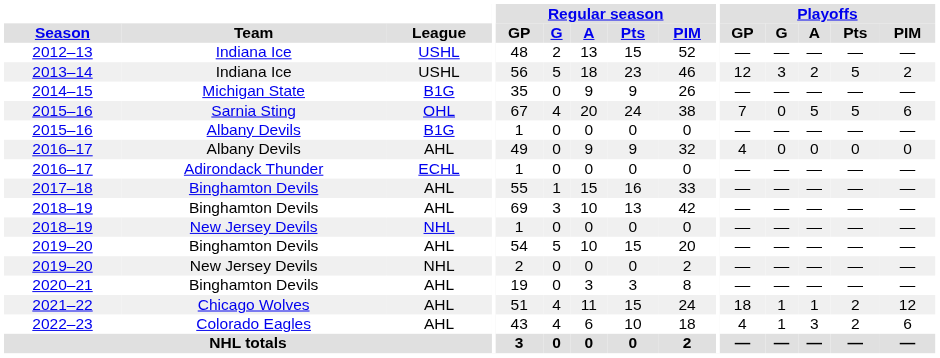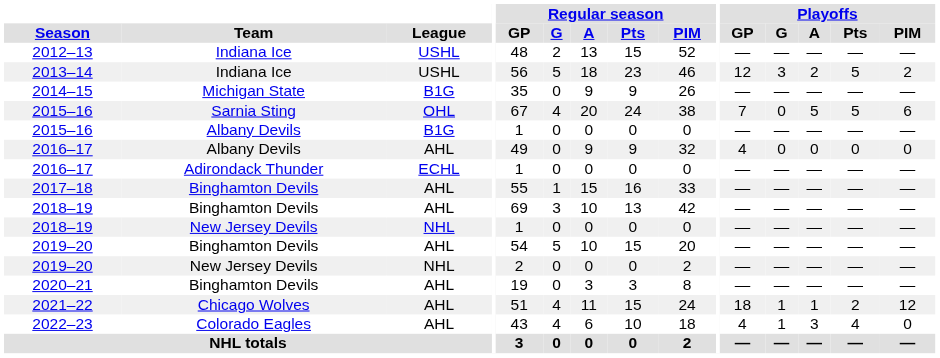 <table border="0" cellpadding="1" cellspacing="0" style="text-align:center; width:60em">
 <tr bgcolor="#e0e0e0">
 <th colspan="3" bgcolor="#ffffff"></th>
 <th rowspan="99" bgcolor="#ffffff"></th>
 <th colspan="5"><a href='#'>Regular season</a></th>
 <th rowspan="99" bgcolor="#ffffff"></th>
 <th colspan="5"><a href='#'>Playoffs</a></th>
 </tr>
 <tr bgcolor="#e0e0e0">
 <th><a href='#'>Season</a></th>
 <th>Team</th>
 <th>League</th>
 <th>GP</th>
 <th><a href='#'>G</a></th>
 <th><a href='#'>A</a></th>
 <th><a href='#'>Pts</a></th>
 <th><a href='#'>PIM</a></th>
 <th>GP</th>
 <th>G</th>
 <th>A</th>
 <th>Pts</th>
 <th>PIM</th>
 </tr>
 <tr>
 <td><a href='#'>2012–13</a></td>
 <td><a href='#'>Indiana Ice</a></td>
 <td><a href='#'>USHL</a></td>
 <td>48</td>
 <td>2</td>
 <td>13</td>
 <td>15</td>
 <td>52</td>
 <td>—</td>
 <td>—</td>
 <td>—</td>
 <td>—</td>
 <td>—</td>
 </tr>
 <tr bgcolor="#f0f0f0">
 <td><a href='#'>2013–14</a></td>
 <td>Indiana Ice</td>
 <td>USHL</td>
 <td>56</td>
 <td>5</td>
 <td>18</td>
 <td>23</td>
 <td>46</td>
 <td>12</td>
 <td>3</td>
 <td>2</td>
 <td>5</td>
 <td>2</td>
 </tr>
 <tr>
 <td><a href='#'>2014–15</a></td>
 <td><a href='#'>Michigan State</a></td>
 <td><a href='#'>B1G</a></td>
 <td>35</td>
 <td>0</td>
 <td>9</td>
 <td>9</td>
 <td>26</td>
 <td>—</td>
 <td>—</td>
 <td>—</td>
 <td>—</td>
 <td>—</td>
 </tr>
 <tr bgcolor="#f0f0f0">
 <td><a href='#'>2015–16</a></td>
 <td><a href='#'>Sarnia Sting</a></td>
 <td><a href='#'>OHL</a></td>
 <td>67</td>
 <td>4</td>
 <td>20</td>
 <td>24</td>
 <td>38</td>
 <td>7</td>
 <td>0</td>
 <td>5</td>
 <td>5</td>
 <td>6</td>
 </tr>
 <tr>
 <td><a href='#'>2015–16</a></td>
 <td><a href='#'>Albany Devils</a></td>
 <td><a href='#'>B1G</a></td>
 <td>1</td>
 <td>0</td>
 <td>0</td>
 <td>0</td>
 <td>0</td>
 <td>—</td>
 <td>—</td>
 <td>—</td>
 <td>—</td>
 <td>—</td>
 </tr>
 <tr bgcolor="#f0f0f0">
 <td><a href='#'>2016–17</a></td>
 <td>Albany Devils</td>
 <td>AHL</td>
 <td>49</td>
 <td>0</td>
 <td>9</td>
 <td>9</td>
 <td>32</td>
 <td>4</td>
 <td>0</td>
 <td>0</td>
 <td>0</td>
 <td>0</td>
 </tr>
 <tr>
 <td><a href='#'>2016–17</a></td>
 <td><a href='#'>Adirondack Thunder</a></td>
 <td><a href='#'>ECHL</a></td>
 <td>1</td>
 <td>0</td>
 <td>0</td>
 <td>0</td>
 <td>0</td>
 <td>—</td>
 <td>—</td>
 <td>—</td>
 <td>—</td>
 <td>—</td>
 </tr>
 <tr bgcolor="#f0f0f0">
 <td><a href='#'>2017–18</a></td>
 <td><a href='#'>Binghamton Devils</a></td>
 <td>AHL</td>
 <td>55</td>
 <td>1</td>
 <td>15</td>
 <td>16</td>
 <td>33</td>
 <td>—</td>
 <td>—</td>
 <td>—</td>
 <td>—</td>
 <td>—</td>
 </tr>
 <tr>
 <td><a href='#'>2018–19</a></td>
 <td>Binghamton Devils</td>
 <td>AHL</td>
 <td>69</td>
 <td>3</td>
 <td>10</td>
 <td>13</td>
 <td>42</td>
 <td>—</td>
 <td>—</td>
 <td>—</td>
 <td>—</td>
 <td>—</td>
 </tr>
 <tr bgcolor="#f0f0f0">
 <td><a href='#'>2018–19</a></td>
 <td><a href='#'>New Jersey Devils</a></td>
 <td><a href='#'>NHL</a></td>
 <td>1</td>
 <td>0</td>
 <td>0</td>
 <td>0</td>
 <td>0</td>
 <td>—</td>
 <td>—</td>
 <td>—</td>
 <td>—</td>
 <td>—</td>
 </tr>
 <tr>
 <td><a href='#'>2019–20</a></td>
 <td>Binghamton Devils</td>
 <td>AHL</td>
 <td>54</td>
 <td>5</td>
 <td>10</td>
 <td>15</td>
 <td>20</td>
 <td>—</td>
 <td>—</td>
 <td>—</td>
 <td>—</td>
 <td>—</td>
 </tr>
 <tr bgcolor="#f0f0f0">
 <td><a href='#'>2019–20</a></td>
 <td>New Jersey Devils</td>
 <td>NHL</td>
 <td>2</td>
 <td>0</td>
 <td>0</td>
 <td>0</td>
 <td>2</td>
 <td>—</td>
 <td>—</td>
 <td>—</td>
 <td>—</td>
 <td>—</td>
 </tr>
 <tr>
 <td><a href='#'>2020–21</a></td>
 <td>Binghamton Devils</td>
 <td>AHL</td>
 <td>19</td>
 <td>0</td>
 <td>3</td>
 <td>3</td>
 <td>8</td>
 <td>—</td>
 <td>—</td>
 <td>—</td>
 <td>—</td>
 <td>—</td>
 </tr>
 <tr bgcolor="#f0f0f0">
 <td><a href='#'>2021–22</a></td>
 <td><a href='#'>Chicago Wolves</a></td>
 <td>AHL</td>
 <td>51</td>
 <td>4</td>
 <td>11</td>
 <td>15</td>
 <td>24</td>
 <td>18</td>
 <td>1</td>
 <td>1</td>
 <td>2</td>
 <td>12</td>
 </tr>
 <tr>
 <td><a href='#'>2022–23</a></td>
 <td><a href='#'>Colorado Eagles</a></td>
 <td>AHL</td>
 <td>43</td>
 <td>4</td>
 <td>6</td>
 <td>10</td>
 <td>18</td>
 <td>4</td>
 <td>1</td>
 <td>3</td>
-<td>2</td>
-<td>6</td>
+<td>4</td>
+<td>0</td>
 </tr>
 <tr bgcolor="#e0e0e0">
 <th colspan="3">NHL totals</th>
 <th>3</th>
 <th>0</th>
 <th>0</th>
 <th>0</th>
 <th>2</th>
 <th>—</th>
 <th>—</th>
 <th>—</th>
 <th>—</th>
 <th>—</th>
 </tr>
 </table>
